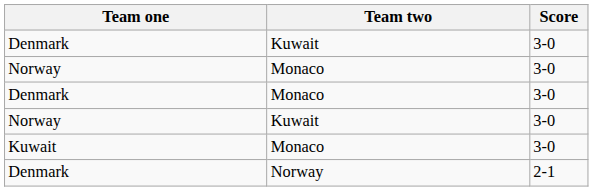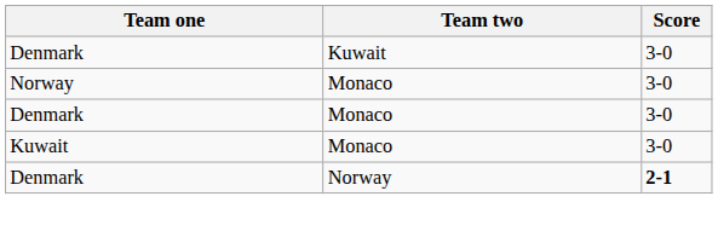 <table class="wikitable">
 <tr>
 <th width=250>Team one</th>
 <th width=250>Team two</th>
 <th width=50>Score</th>
 </tr>
 <tr>
 <td> Denmark</td>
 <td> Kuwait</td>
 <td>3-0</td>
 </tr>
 <tr>
 <td> Norway</td>
 <td> Monaco</td>
 <td>3-0</td>
 </tr>
 <tr>
 <td> Denmark</td>
 <td> Monaco</td>
 <td>3-0</td>
 </tr>
 <tr>
-<td> Norway</td>
-<td> Kuwait</td>
-<td>3-0</td>
-</tr>
-<tr>
 <td> Kuwait</td>
 <td> Monaco</td>
 <td>3-0</td>
 </tr>
 <tr>
 <td> Denmark</td>
 <td> Norway</td>
-<td>2-1</td>
+<td><strong>2-1</strong></td>
 </tr>
 </table>
